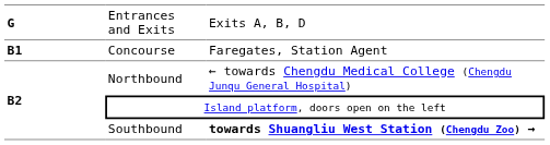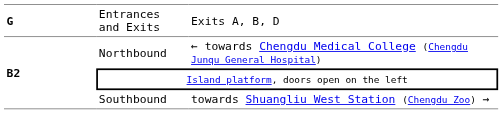 <table cellspacing=0 cellpadding=3>
 <tr>
 <td style="border-top:solid 1px gray;border-bottom:solid 1px gray;" width=100><strong>G</strong></td>
 <td style="border-top:solid 1px gray;border-bottom:solid 1px gray;" width=100>Entrances and Exits</td>
 <td style="border-top:solid 1px gray;border-bottom:solid 1px gray;" width=350>Exits A, B, D</td>
-</tr>
-<tr>
-<td style="border-bottom:solid 1px gray;"><strong>B1</strong></td>
-<td style="border-bottom:solid 1px gray;">Concourse</td>
-<td style="border-bottom:solid 1px gray;">Faregates, Station Agent</td>
 </tr>
 <tr>
 <td style="border-bottom:solid 1px gray;" rowspan=3><strong>B2</strong></td>
 <td>Northbound</td>
 <td>←  towards <a href='#'>Chengdu Medical College</a> <small>(<a href='#'>Chengdu Junqu General Hospital</a>)</small></td>
 </tr>
 <tr>
 <td style="border-right:solid 2px black;border-left:solid 2px black;border-top:solid 2px black;border-bottom:solid 2px black;text-align:center;" colspan=2><small><a href='#'>Island platform</a>, doors open on the left</small></td>
 </tr>
 <tr>
 <td style="border-bottom:solid 1px gray;">Southbound</td>
-<td style="border-bottom:solid 1px gray;"><strong>  towards <a href='#'>Shuangliu West Station</a> <small>(<a href='#'>Chengdu Zoo</a>)</small> →</strong></td>
+<td style="border-bottom:solid 1px gray;">  towards <a href='#'>Shuangliu West Station</a> <small>(<a href='#'>Chengdu Zoo</a>)</small> →</td>
 </tr>
 </table>
